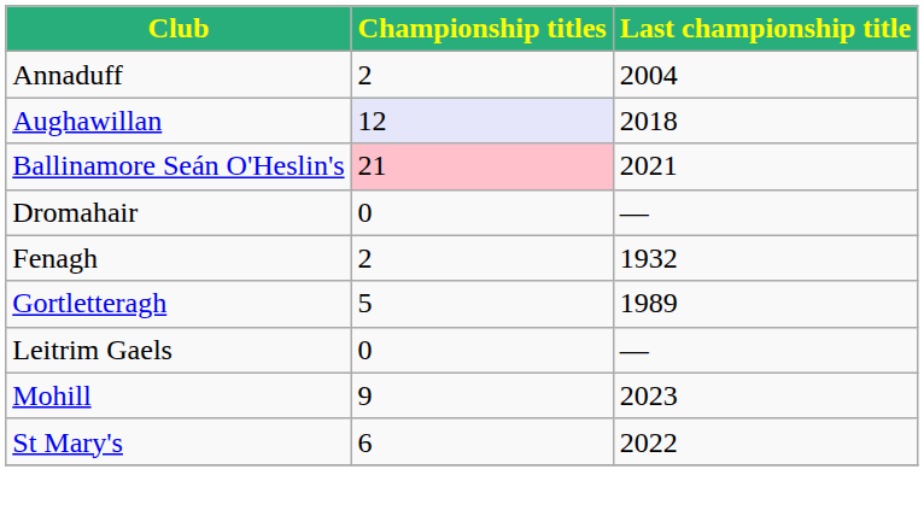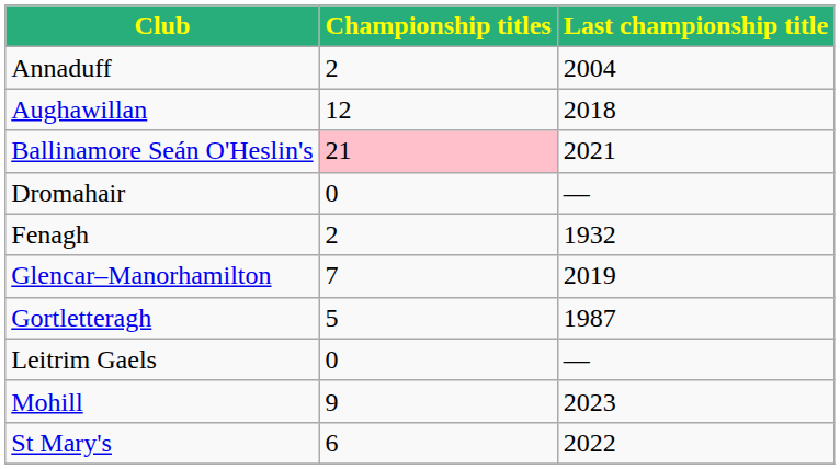 <table class="wikitable sortable">
 <tr>
 <th style="background:#28AE7B;color:yellow">Club</th>
 <th style="background:#28AE7B;color:yellow">Championship titles</th>
 <th style="background:#28AE7B;color:yellow">Last championship title</th>
 </tr>
 <tr>
 <td>Annaduff</td>
 <td>2</td>
 <td>2004</td>
 </tr>
 <tr>
 <td><a href='#'>Aughawillan</a></td>
-<td style="background: lavender;">12</td>
+<td>12</td>
 <td>2018</td>
 </tr>
 <tr>
 <td><a href='#'>Ballinamore Seán O'Heslin's</a></td>
 <td style="background: pink;">21</td>
 <td>2021</td>
 </tr>
 <tr>
 <td>Dromahair</td>
 <td>0</td>
 <td>—</td>
 </tr>
 <tr>
 <td>Fenagh</td>
 <td>2</td>
 <td>1932</td>
 </tr>
 <tr>
+<td><a href='#'>Glencar–Manorhamilton</a></td>
+<td>7</td>
+<td>2019</td>
+</tr>
+<tr>
 <td><a href='#'>Gortletteragh</a></td>
 <td>5</td>
-<td>1989</td>
+<td>1987</td>
 </tr>
 <tr>
 <td>Leitrim Gaels</td>
 <td>0</td>
 <td>—</td>
 </tr>
 <tr>
 <td><a href='#'>Mohill</a></td>
 <td>9</td>
 <td>2023</td>
 </tr>
 <tr>
 <td><a href='#'>St Mary's</a></td>
 <td>6</td>
 <td>2022</td>
 </tr>
 <tr>
 </tr>
 </table>
